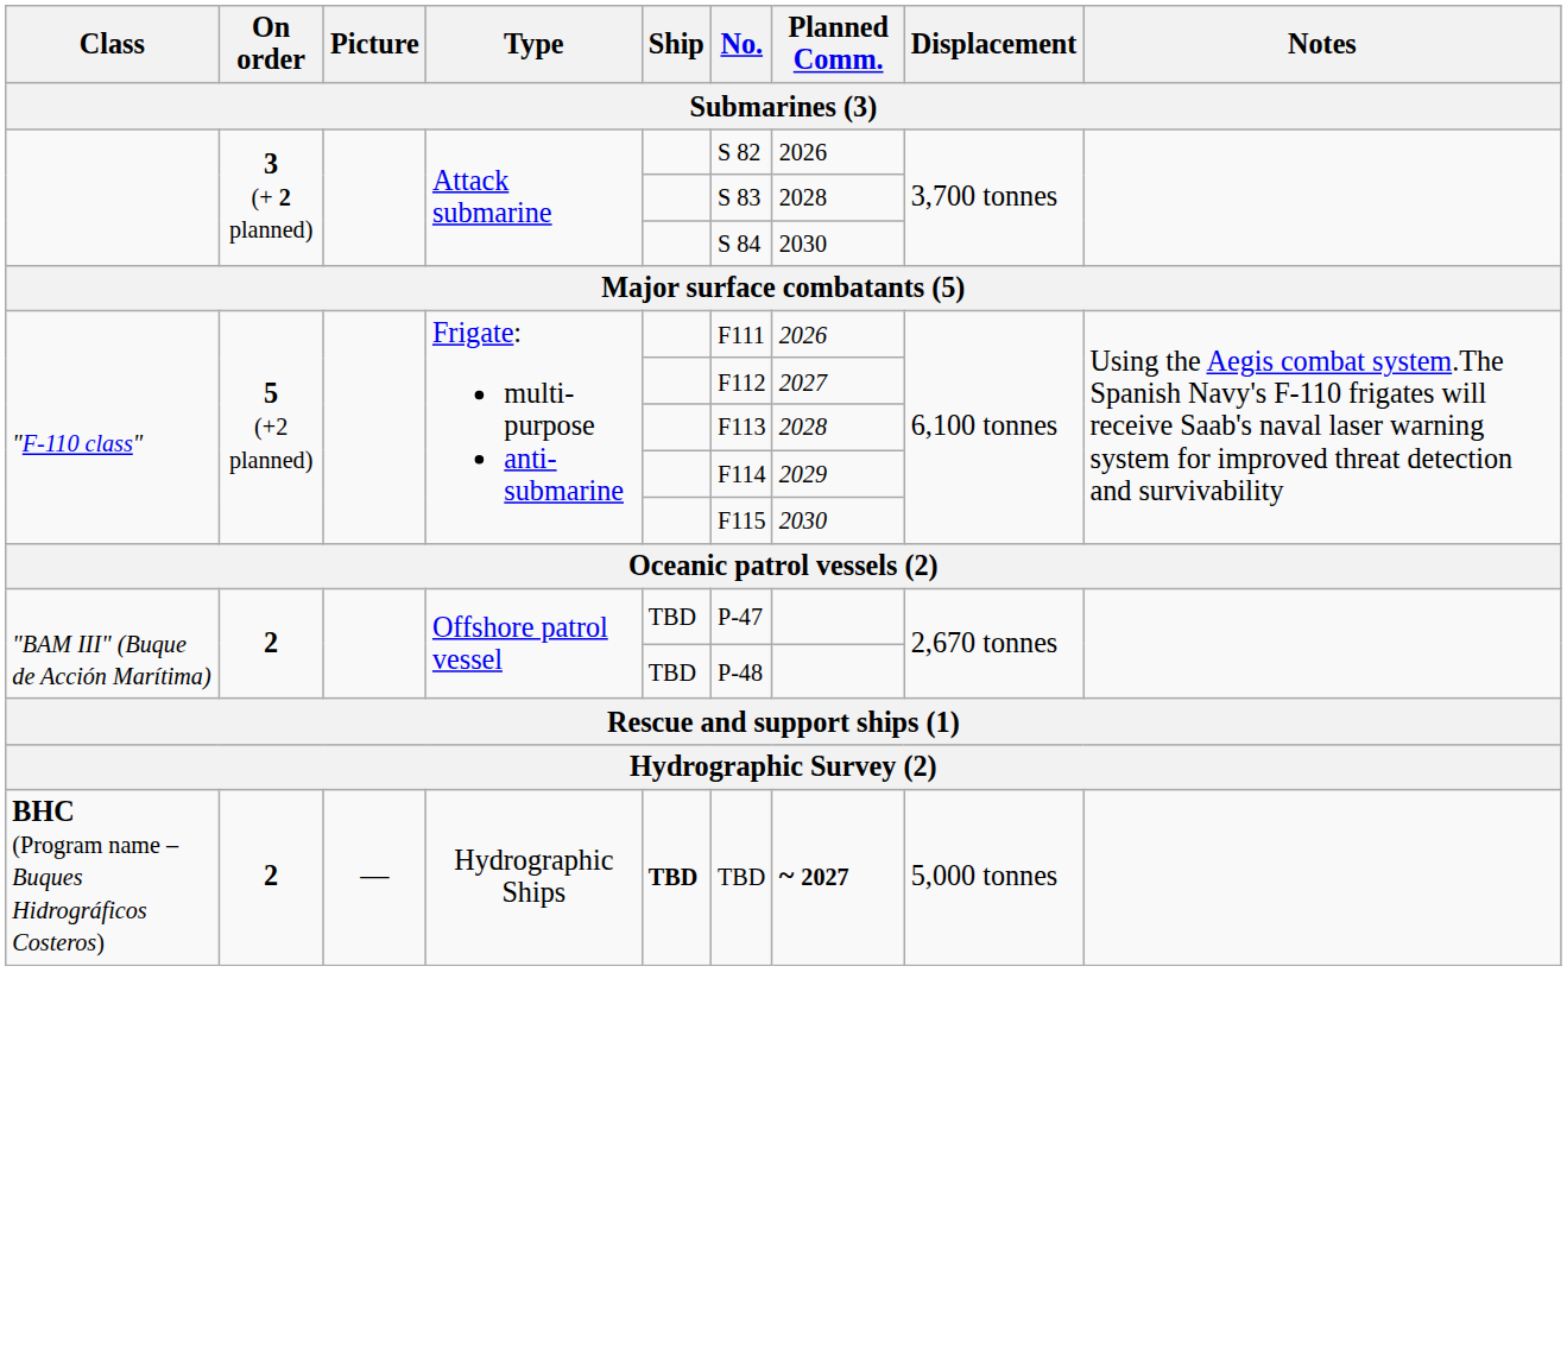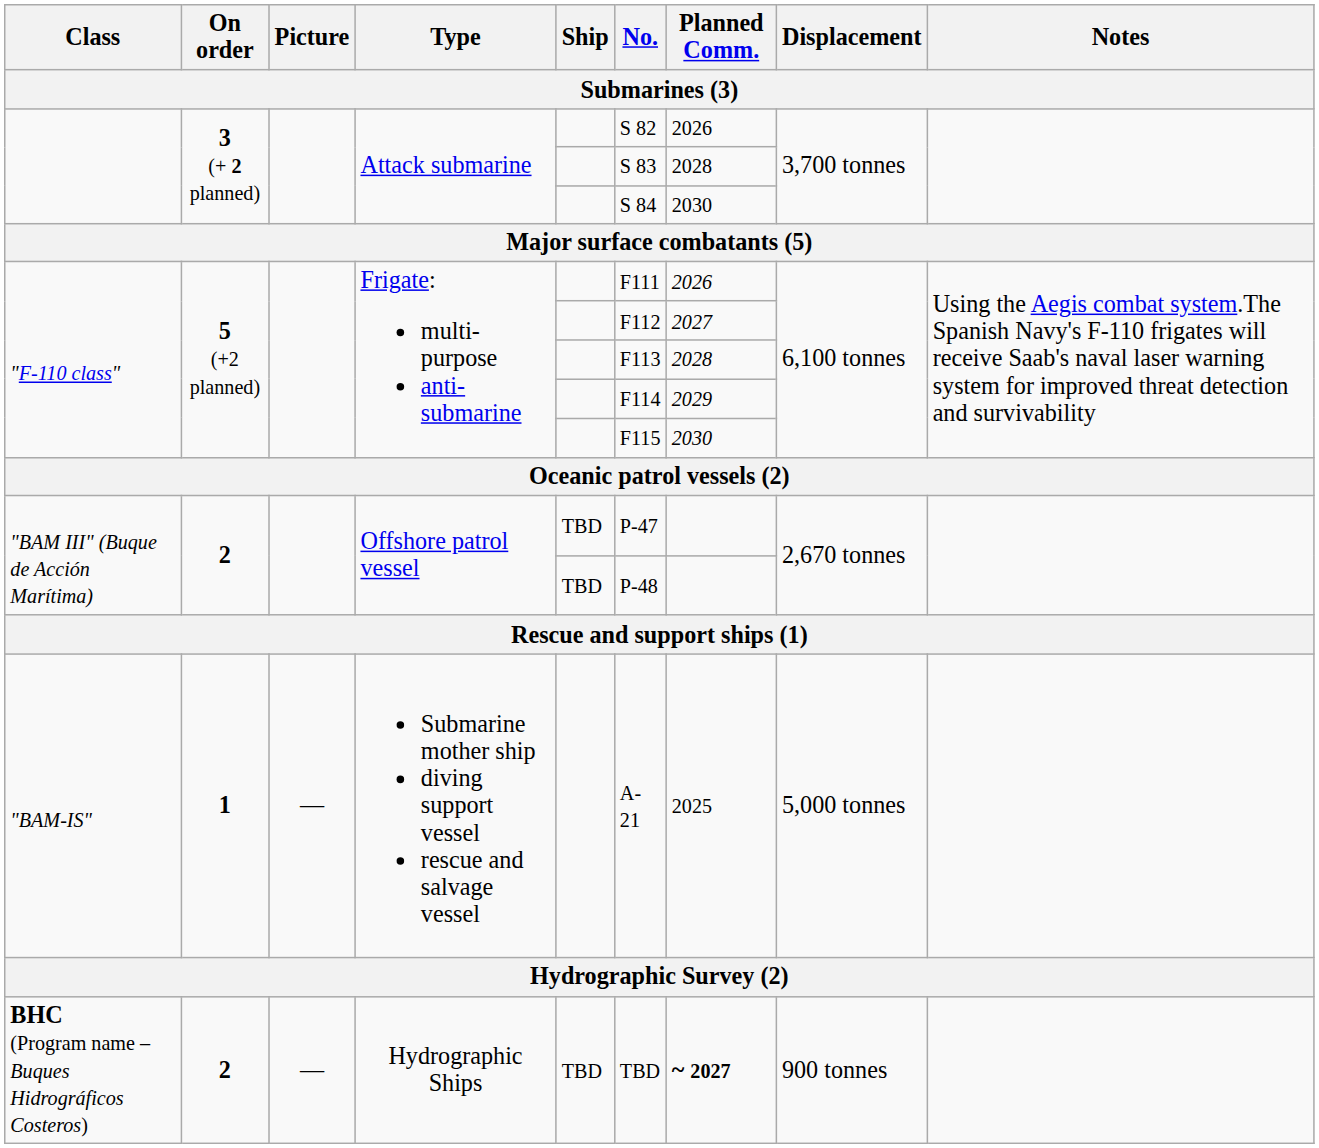 <table class="wikitable">
 <tr>
 <th>Class</th>
 <th>On order</th>
 <th>Picture</th>
 <th>Type</th>
 <th>Ship</th>
 <th><a href='#'>No.</a></th>
 <th>Planned <a href='#'>Comm.</a></th>
 <th>Displacement</th>
 <th>Notes</th>
 </tr>
 <tr>
 <th colspan="9">Submarines (3)</th>
 </tr>
 <tr>
 <td rowspan="3"><strong></strong></td>
 <td rowspan="3" style="text-align: center;"><strong>3</strong><br><small>(+ <strong>2</strong> planned)</small></td>
 <td rowspan="3"></td>
 <td rowspan="3"><a href='#'>Attack submarine</a></td>
 <td><em><small></small></em></td>
 <td><small>S 82</small></td>
 <td><small>2026</small></td>
 <td rowspan="3">3,700 tonnes</td>
 <td rowspan="3"></td>
 </tr>
 <tr>
 <td><em><small></small></em></td>
 <td><small>S 83</small></td>
 <td><small>2028</small></td>
 </tr>
 <tr>
 <td><em><small></small></em></td>
 <td><small>S 84</small></td>
 <td><small>2030</small></td>
 </tr>
 <tr>
 <th colspan="9">Major surface combatants (5)</th>
 </tr>
 <tr>
 <td rowspan="5"><strong></strong><br><small><em>"<a href='#'>F-110 class</a>"</em></small></td>
 <td rowspan="5" style="text-align: center;"><strong>5</strong><br><small>(+2 planned)</small></td>
 <td rowspan="5"></td>
 <td rowspan="5"><a href='#'>Frigate</a>:<br><ul><li>multi-purpose</li><li><a href='#'>anti-submarine</a></li></ul></td>
 <td><em><small></small></em></td>
 <td><small>F111</small></td>
 <td><em><small>2026</small></em></td>
 <td rowspan="5">6,100 tonnes</td>
 <td rowspan="5">Using the <a href='#'>Aegis combat system</a>.The Spanish Navy's F-110 frigates will receive Saab's naval laser warning system for improved threat detection and survivability</td>
 </tr>
 <tr>
 <td><em><small></small></em></td>
 <td><small>F112</small></td>
 <td><em><small>2027</small></em></td>
 </tr>
 <tr>
 <td><em><small></small></em></td>
 <td><small>F113</small></td>
 <td><em><small>2028</small></em></td>
 </tr>
 <tr>
 <td><em><small></small></em></td>
 <td><small>F114</small></td>
 <td><em><small>2029</small></em></td>
 </tr>
 <tr>
 <td><em><small></small></em></td>
 <td><small>F115</small></td>
 <td><em><small>2030</small></em></td>
 </tr>
 <tr>
 <th colspan="9">Oceanic patrol vessels (2)</th>
 </tr>
 <tr>
 <td rowspan="2"><strong></strong><br><em><small>"BAM III" (Buque de Acción Marítima)</small></em></td>
 <td rowspan="2" style="text-align: center;"><strong>2</strong></td>
 <td rowspan="2"></td>
 <td rowspan="2"><a href='#'>Offshore patrol vessel</a></td>
 <td><small>TBD</small></td>
 <td><small>P-47</small></td>
 <td></td>
 <td rowspan="2">2,670 tonnes</td>
 <td rowspan="2"></td>
 </tr>
 <tr>
 <td><small>TBD</small></td>
 <td><small>P-48</small></td>
 <td></td>
 </tr>
 <tr>
 <th colspan="9">Rescue and support ships (1)</th>
 </tr>
 <tr>
+<td><strong></strong><br><small><em>"BAM-IS"</em></small></td>
+<td style="text-align: center;"><strong>1</strong></td>
+<td style="text-align: center;">—</td>
+<td><br><ul><li>Submarine mother ship</li><li>diving support vessel</li><li>rescue and salvage vessel</li></ul></td>
+<td><small></small></td>
+<td><small>A-21</small></td>
+<td><small>2025</small></td>
+<td>5,000 tonnes</td>
+<td></td>
+</tr>
+<tr>
 <th colspan="9">Hydrographic Survey (2)</th>
 </tr>
 <tr>
 <td><strong>BHC</strong><br><small>(Program name – <em>Buques Hidrográficos Costeros</em>)</small></td>
 <td rowspan="2" style="text-align: center;"><strong>2</strong></td>
 <td style="text-align: center;">—</td>
 <td style="text-align: center;">Hydrographic Ships</td>
-<td><strong><small>TBD</small></strong></td>
+<td><small>TBD</small></td>
 <td><small>TBD</small></td>
 <td><strong>~ <small>2027</small></strong></td>
-<td>5,000 tonnes</td>
+<td>900 tonnes</td>
 <td></td>
 </tr>
 </table>
